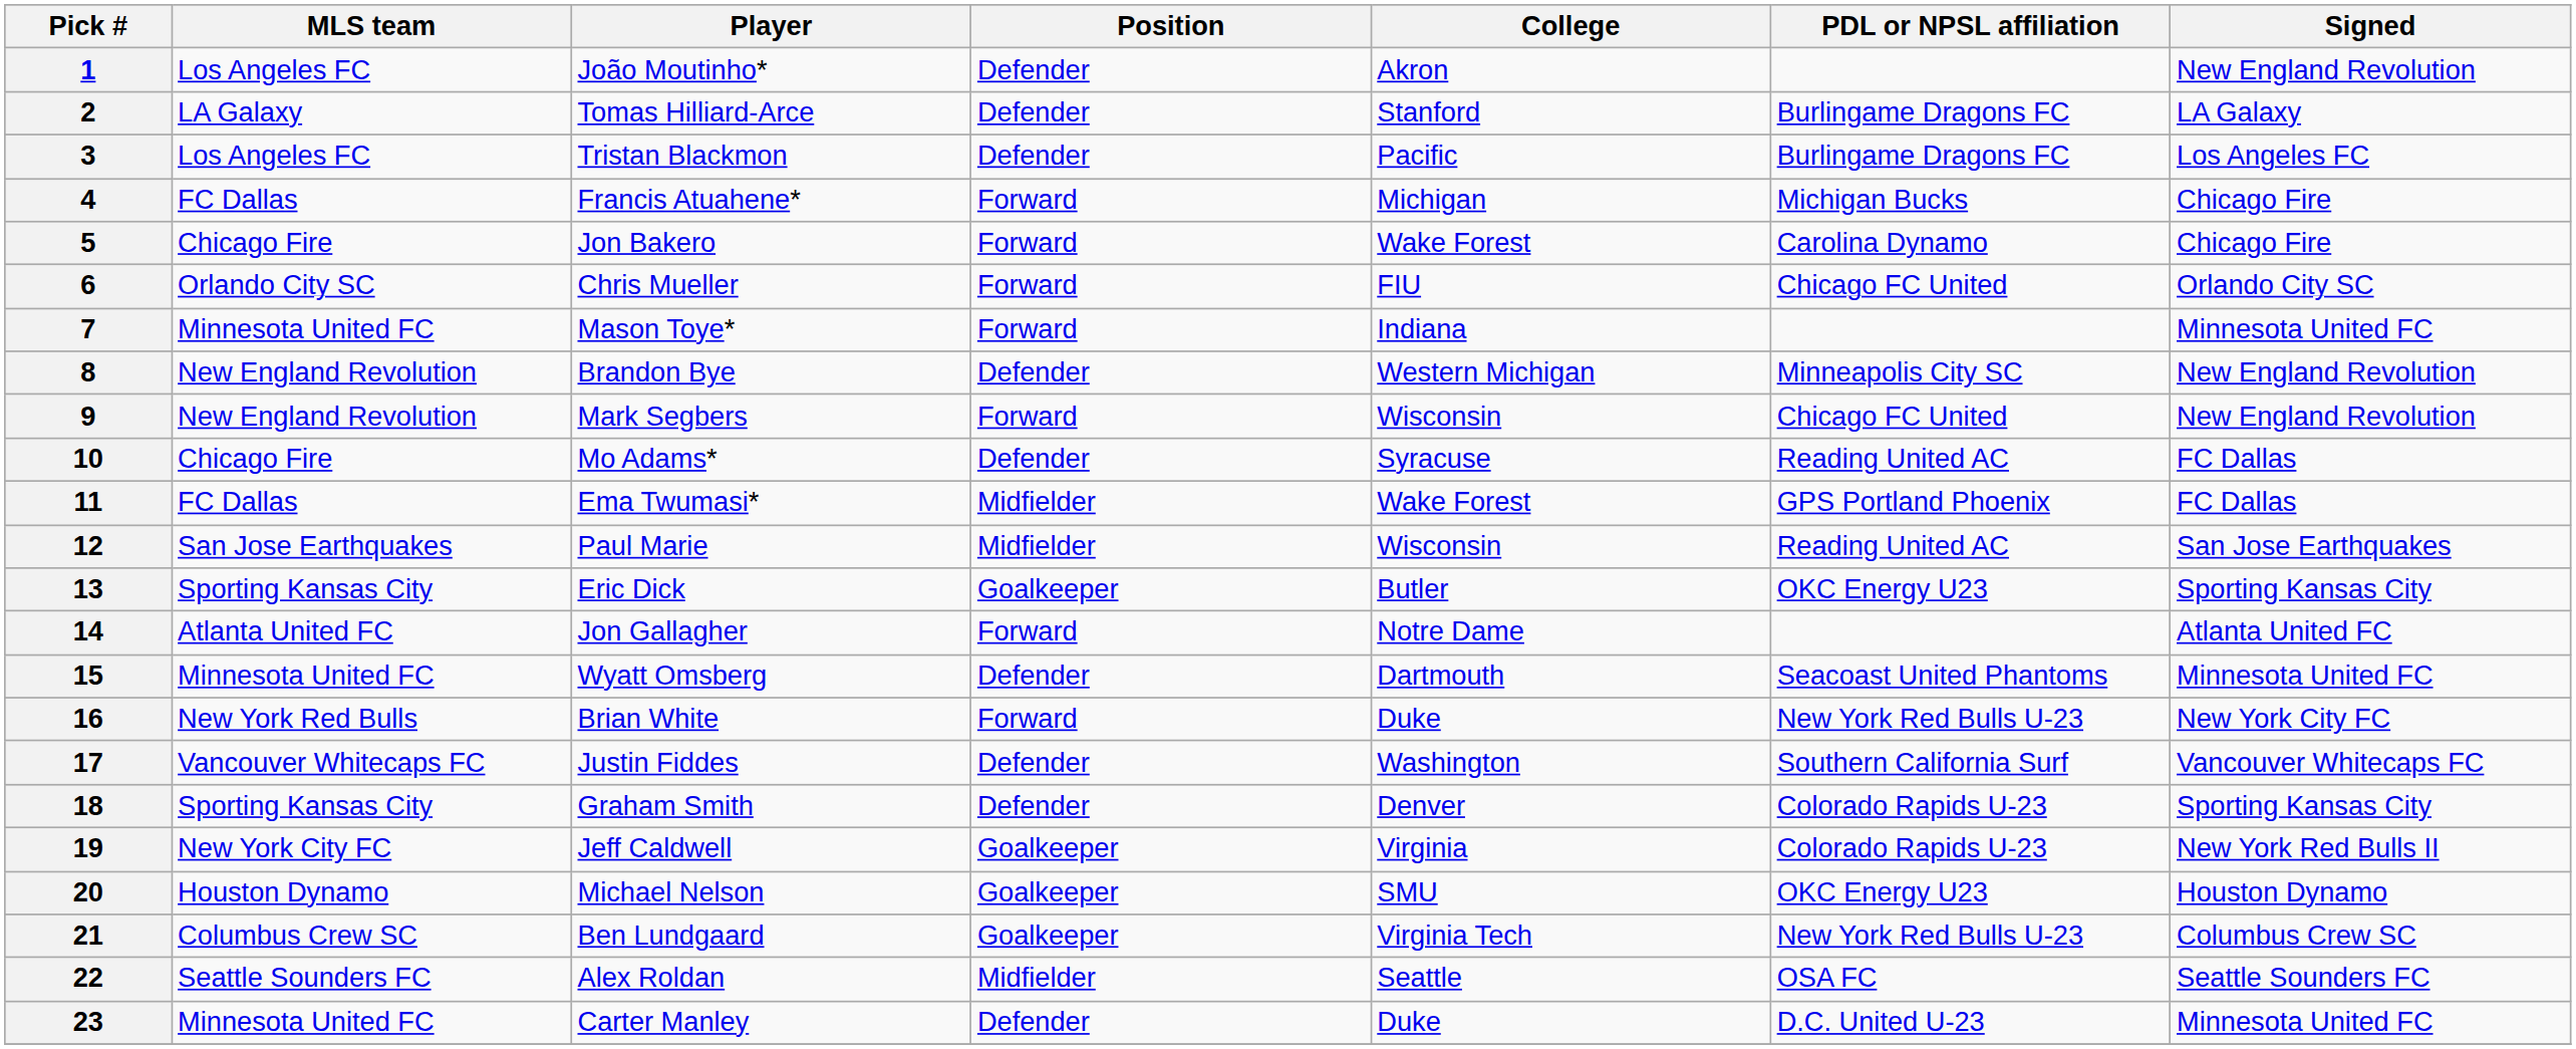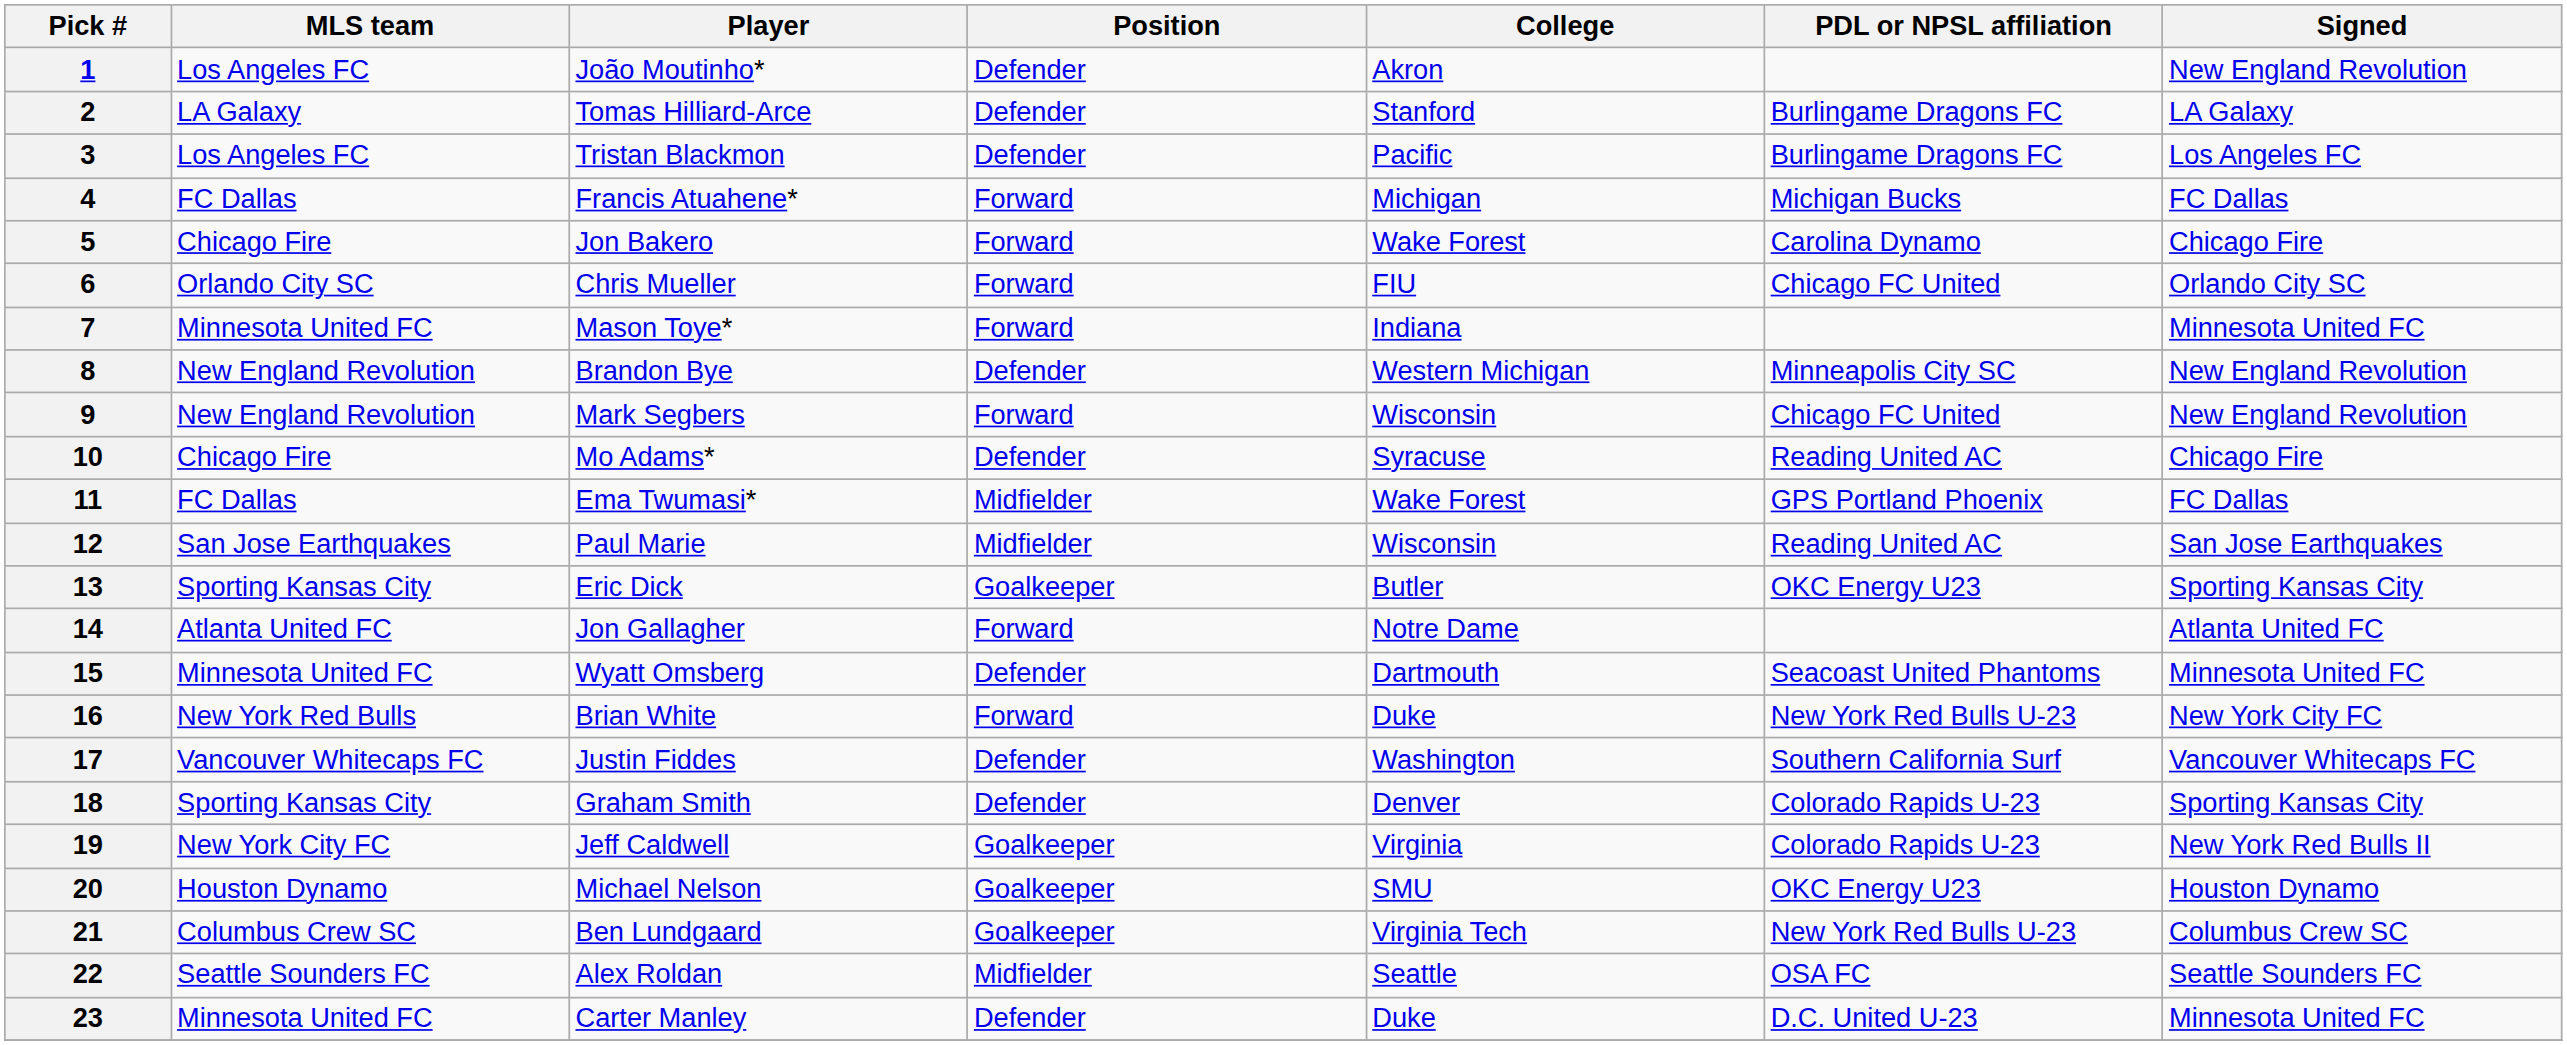 <table class="wikitable sortable" style="width:95%">
 <tr>
 <th width=5%>Pick #</th>
 <th width=12%>MLS team</th>
 <th width=12%>Player</th>
 <th width=12%>Position</th>
 <th width=12%>College</th>
 <th width=12%>PDL or NPSL affiliation</th>
 <th width=12%>Signed</th>
 </tr>
 <tr>
 <th><a href='#'>1</a></th>
 <td><a href='#'>Los Angeles FC</a></td>
 <td> <a href='#'>João Moutinho</a>*</td>
 <td><a href='#'>Defender</a></td>
 <td><a href='#'>Akron</a></td>
 <td></td>
 <td> <a href='#'>New England Revolution</a></td>
 </tr>
 <tr>
 <th>2</th>
 <td><a href='#'>LA Galaxy</a></td>
 <td> <a href='#'>Tomas Hilliard-Arce</a></td>
 <td><a href='#'>Defender</a></td>
 <td><a href='#'>Stanford</a></td>
 <td><a href='#'>Burlingame Dragons FC</a></td>
 <td> <a href='#'>LA Galaxy</a></td>
 </tr>
 <tr>
 <th>3</th>
 <td><a href='#'>Los Angeles FC</a> </td>
 <td> <a href='#'>Tristan Blackmon</a></td>
 <td><a href='#'>Defender</a></td>
 <td><a href='#'>Pacific</a></td>
 <td><a href='#'>Burlingame Dragons FC</a></td>
 <td> <a href='#'>Los Angeles FC</a></td>
 </tr>
 <tr>
 <th>4</th>
 <td><a href='#'>FC Dallas</a> </td>
 <td> <a href='#'>Francis Atuahene</a>*</td>
 <td><a href='#'>Forward</a></td>
 <td><a href='#'>Michigan</a></td>
 <td><a href='#'>Michigan Bucks</a></td>
-<td> <a href='#'>Chicago Fire</a></td>
+<td> <a href='#'>FC Dallas</a></td>
 </tr>
 <tr>
 <th>5</th>
 <td><a href='#'>Chicago Fire</a> </td>
 <td> <a href='#'>Jon Bakero</a></td>
 <td><a href='#'>Forward</a></td>
 <td><a href='#'>Wake Forest</a></td>
 <td><a href='#'>Carolina Dynamo</a></td>
 <td> <a href='#'>Chicago Fire</a></td>
 </tr>
 <tr>
 <th>6</th>
 <td><a href='#'>Orlando City SC</a></td>
 <td> <a href='#'>Chris Mueller</a></td>
 <td><a href='#'>Forward</a></td>
 <td><a href='#'>FIU</a></td>
 <td><a href='#'>Chicago FC United</a> </td>
 <td> <a href='#'>Orlando City SC</a></td>
 </tr>
 <tr>
 <th>7</th>
 <td><a href='#'>Minnesota United FC</a>  </td>
 <td> <a href='#'>Mason Toye</a>*</td>
 <td><a href='#'>Forward</a></td>
 <td><a href='#'>Indiana</a></td>
 <td></td>
 <td> <a href='#'>Minnesota United FC</a></td>
 </tr>
 <tr>
 <th>8</th>
 <td><a href='#'>New England Revolution</a> </td>
 <td> <a href='#'>Brandon Bye</a></td>
 <td><a href='#'>Defender</a></td>
 <td><a href='#'>Western Michigan</a></td>
 <td><a href='#'>Minneapolis City SC</a></td>
 <td> <a href='#'>New England Revolution</a></td>
 </tr>
 <tr>
 <th>9</th>
 <td><a href='#'>New England Revolution</a></td>
 <td> <a href='#'>Mark Segbers</a></td>
 <td><a href='#'>Forward</a></td>
 <td><a href='#'>Wisconsin</a></td>
 <td><a href='#'>Chicago FC United</a></td>
 <td> <a href='#'>New England Revolution</a></td>
 </tr>
 <tr>
 <th>10</th>
 <td><a href='#'>Chicago Fire</a> </td>
 <td> <a href='#'>Mo Adams</a>*</td>
 <td><a href='#'>Defender</a></td>
 <td><a href='#'>Syracuse</a></td>
 <td><a href='#'>Reading United AC</a></td>
-<td> <a href='#'>FC Dallas</a></td>
+<td> <a href='#'>Chicago Fire</a></td>
 </tr>
 <tr>
 <th>11</th>
 <td><a href='#'>FC Dallas</a></td>
 <td> <a href='#'>Ema Twumasi</a>*</td>
 <td><a href='#'>Midfielder</a></td>
 <td><a href='#'>Wake Forest</a></td>
 <td><a href='#'>GPS Portland Phoenix</a></td>
 <td> <a href='#'>FC Dallas</a></td>
 </tr>
 <tr>
 <th>12</th>
 <td><a href='#'>San Jose Earthquakes</a></td>
 <td> <a href='#'>Paul Marie</a></td>
 <td><a href='#'>Midfielder</a></td>
 <td><a href='#'>Wisconsin</a></td>
 <td><a href='#'>Reading United AC</a></td>
 <td> <a href='#'>San Jose Earthquakes</a></td>
 </tr>
 <tr>
 <th>13</th>
 <td><a href='#'>Sporting Kansas City</a></td>
 <td> <a href='#'>Eric Dick</a></td>
 <td><a href='#'>Goalkeeper</a></td>
 <td><a href='#'>Butler</a></td>
 <td><a href='#'>OKC Energy U23</a></td>
 <td> <a href='#'>Sporting Kansas City</a></td>
 </tr>
 <tr>
 <th>14</th>
 <td><a href='#'>Atlanta United FC</a></td>
 <td> <a href='#'>Jon Gallagher</a></td>
 <td><a href='#'>Forward</a></td>
 <td><a href='#'>Notre Dame</a></td>
 <td></td>
 <td> <a href='#'>Atlanta United FC</a></td>
 </tr>
 <tr>
 <th>15</th>
 <td><a href='#'>Minnesota United FC</a> </td>
 <td> <a href='#'>Wyatt Omsberg</a></td>
 <td><a href='#'>Defender</a></td>
 <td><a href='#'>Dartmouth</a></td>
 <td><a href='#'>Seacoast United Phantoms</a></td>
 <td> <a href='#'>Minnesota United FC</a></td>
 </tr>
 <tr>
 <th>16</th>
 <td><a href='#'>New York Red Bulls</a></td>
 <td> <a href='#'>Brian White</a></td>
 <td><a href='#'>Forward</a></td>
 <td><a href='#'>Duke</a></td>
 <td><a href='#'>New York Red Bulls U-23</a></td>
 <td> <a href='#'>New York City FC</a></td>
 </tr>
 <tr>
 <th>17</th>
 <td><a href='#'>Vancouver Whitecaps FC</a></td>
 <td> <a href='#'>Justin Fiddes</a></td>
 <td><a href='#'>Defender</a></td>
 <td><a href='#'>Washington</a></td>
 <td><a href='#'>Southern California Surf</a></td>
 <td> <a href='#'>Vancouver Whitecaps FC</a></td>
 </tr>
 <tr>
 <th>18</th>
 <td><a href='#'>Sporting Kansas City</a> </td>
 <td> <a href='#'>Graham Smith</a></td>
 <td><a href='#'>Defender</a></td>
 <td><a href='#'>Denver</a></td>
 <td><a href='#'>Colorado Rapids U-23</a></td>
 <td> <a href='#'>Sporting Kansas City</a></td>
 </tr>
 <tr>
 <th>19</th>
 <td><a href='#'>New York City FC</a></td>
 <td> <a href='#'>Jeff Caldwell</a></td>
 <td><a href='#'>Goalkeeper</a></td>
 <td><a href='#'>Virginia</a></td>
 <td><a href='#'>Colorado Rapids U-23</a></td>
 <td> <a href='#'>New York Red Bulls II</a></td>
 </tr>
 <tr>
 <th>20</th>
 <td><a href='#'>Houston Dynamo</a></td>
 <td> <a href='#'>Michael Nelson</a></td>
 <td><a href='#'>Goalkeeper</a></td>
 <td><a href='#'>SMU</a></td>
 <td><a href='#'>OKC Energy U23</a></td>
 <td> <a href='#'>Houston Dynamo</a></td>
 </tr>
 <tr>
 <th>21</th>
 <td><a href='#'>Columbus Crew SC</a></td>
 <td> <a href='#'>Ben Lundgaard</a></td>
 <td><a href='#'>Goalkeeper</a></td>
 <td><a href='#'>Virginia Tech</a></td>
 <td><a href='#'>New York Red Bulls U-23</a></td>
 <td> <a href='#'>Columbus Crew SC</a></td>
 </tr>
 <tr>
 <th>22</th>
 <td><a href='#'>Seattle Sounders FC</a></td>
 <td> <a href='#'>Alex Roldan</a></td>
 <td><a href='#'>Midfielder</a></td>
 <td><a href='#'>Seattle</a></td>
 <td><a href='#'>OSA FC</a></td>
 <td> <a href='#'>Seattle Sounders FC</a></td>
 </tr>
 <tr>
 <th>23</th>
 <td><a href='#'>Minnesota United FC</a> </td>
 <td> <a href='#'>Carter Manley</a></td>
 <td><a href='#'>Defender</a></td>
 <td><a href='#'>Duke</a></td>
 <td><a href='#'>D.C. United U-23</a></td>
 <td> <a href='#'>Minnesota United FC</a></td>
 </tr>
 <tr>
 </tr>
 </table>
